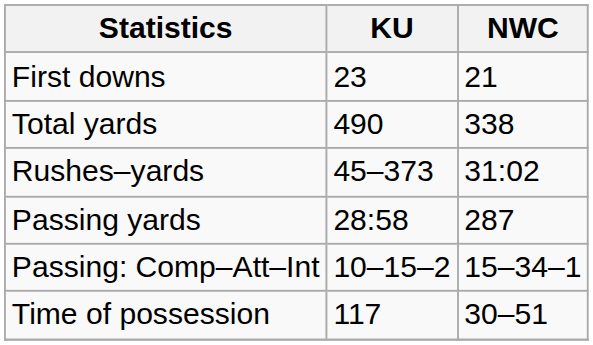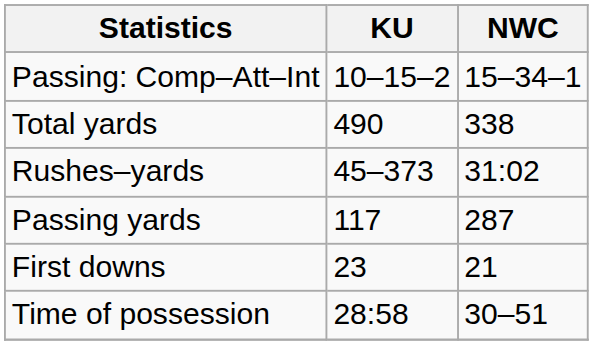 <table class="wikitable" style="float: left;">
 <tr>
 <th>Statistics</th>
 <th style=>KU</th>
 <th style=>NWC</th>
 </tr>
 <tr>
-<td>First downs</td>
-<td>23</td>
-<td>21</td>
+<td>Passing: Comp–Att–Int</td>
+<td>10–15–2</td>
+<td>15–34–1</td>
 </tr>
 <tr>
 <td>Total yards</td>
 <td>490</td>
 <td>338</td>
 </tr>
 <tr>
 <td>Rushes–yards</td>
 <td>45–373</td>
 <td>31:02</td>
 </tr>
 <tr>
 <td>Passing yards</td>
-<td>28:58</td>
+<td>117</td>
 <td>287</td>
 </tr>
 <tr>
-<td>Passing: Comp–Att–Int</td>
-<td>10–15–2</td>
-<td>15–34–1</td>
+<td>First downs</td>
+<td>23</td>
+<td>21</td>
 </tr>
 <tr>
 <td>Time of possession</td>
-<td>117</td>
+<td>28:58</td>
 <td>30–51</td>
 </tr>
 <tr>
 </tr>
 </table>
